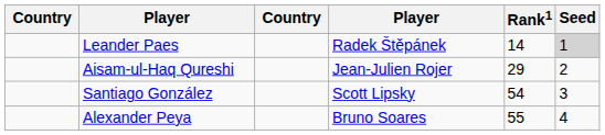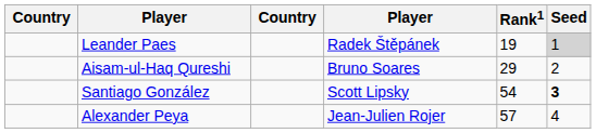 <table class="sortable wikitable">
 <tr>
 <th width="70">Country</th>
 <th width="175">Player</th>
 <th width="70">Country</th>
 <th width="175">Player</th>
 <th>Rank<sup>1</sup></th>
 <th>Seed</th>
 </tr>
 <tr>
 <td></td>
 <td><a href='#'>Leander Paes</a></td>
 <td></td>
 <td><a href='#'>Radek Štěpánek</a></td>
-<td>14</td>
+<td>19</td>
 <td style="background: lightgrey;">1</td>
 </tr>
 <tr>
 <td></td>
 <td><a href='#'>Aisam-ul-Haq Qureshi</a></td>
 <td></td>
-<td><a href='#'>Jean-Julien Rojer</a></td>
+<td><a href='#'>Bruno Soares</a></td>
 <td>29</td>
 <td>2</td>
 </tr>
 <tr>
 <td></td>
 <td><a href='#'>Santiago González</a></td>
 <td></td>
 <td><a href='#'>Scott Lipsky</a></td>
 <td>54</td>
-<td>3</td>
+<td><strong>3</strong></td>
 </tr>
 <tr>
 <td></td>
 <td><a href='#'>Alexander Peya</a></td>
 <td></td>
-<td><a href='#'>Bruno Soares</a></td>
-<td>55</td>
+<td><a href='#'>Jean-Julien Rojer</a></td>
+<td>57</td>
 <td>4</td>
 </tr>
 </table>
